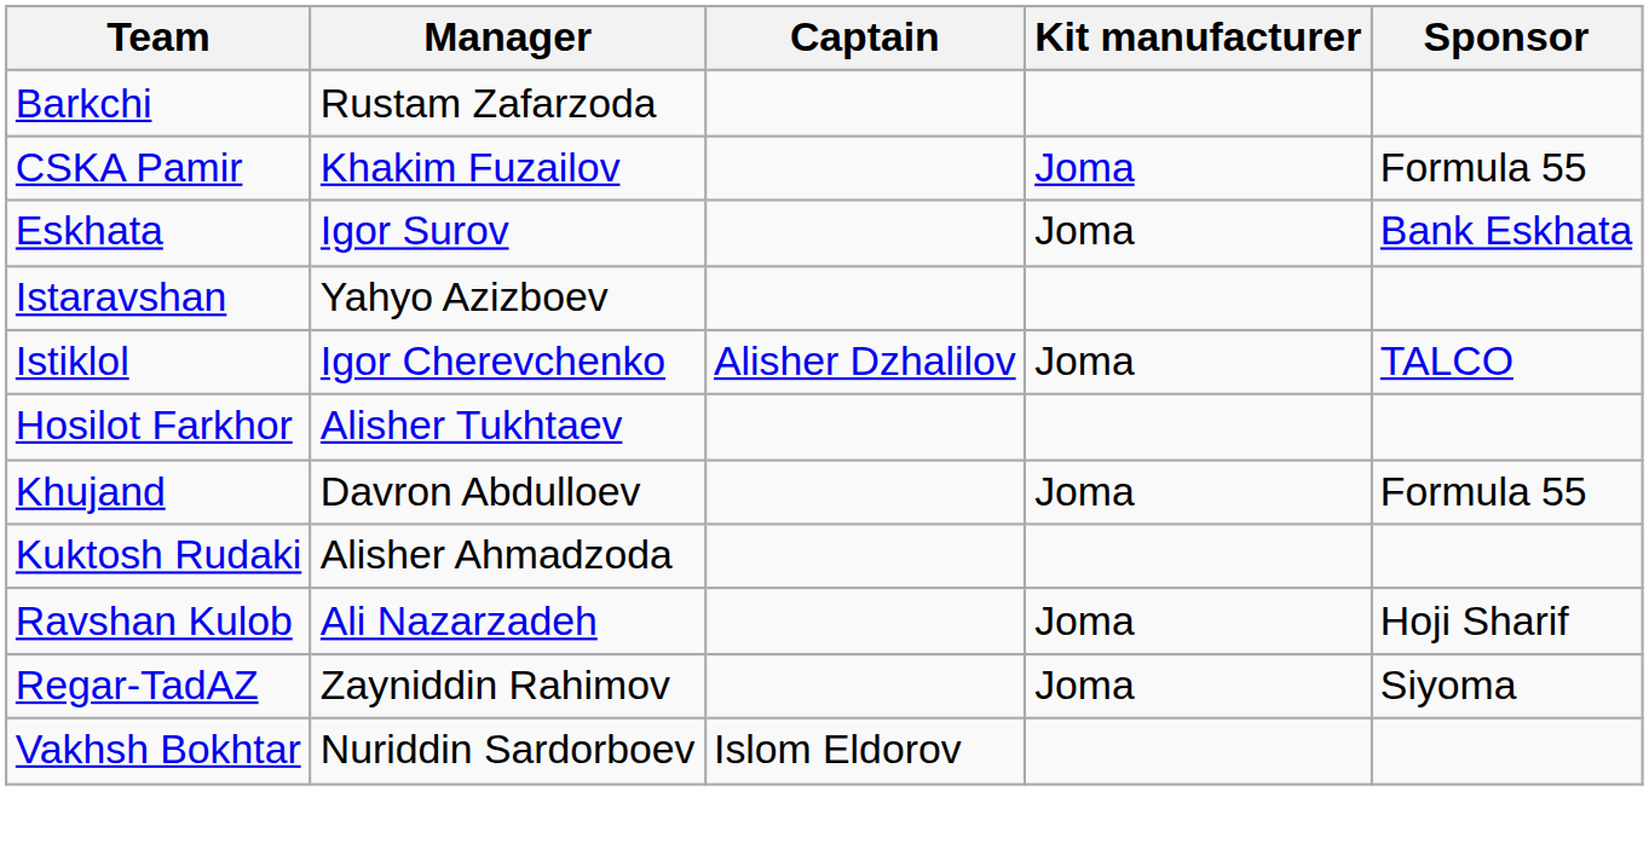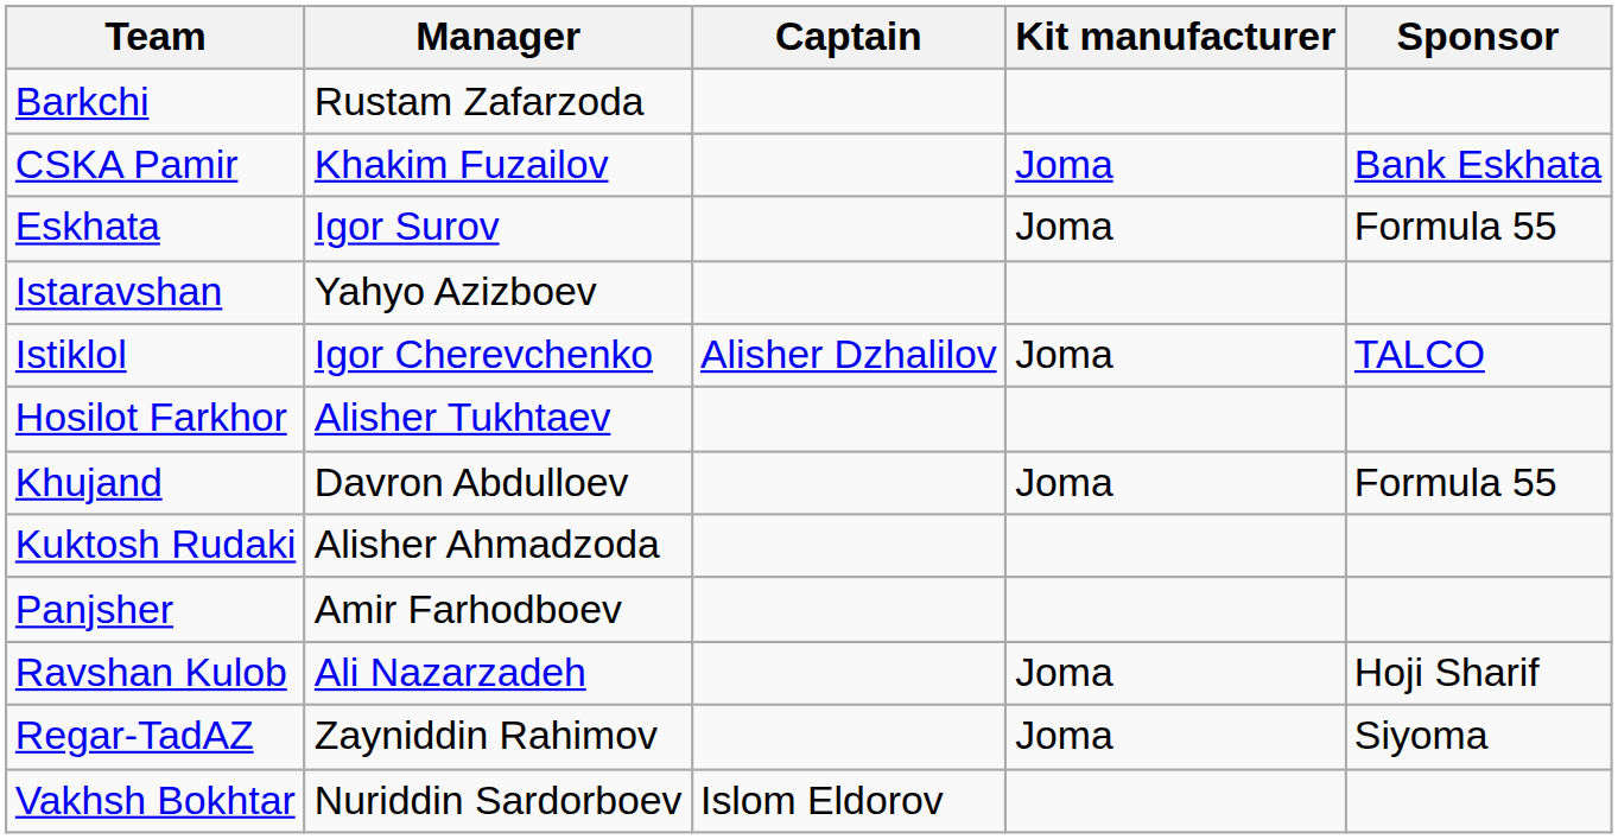 <table class="wikitable sortable" style="text-align: left;">
 <tr>
 <th>Team</th>
 <th>Manager</th>
 <th>Captain</th>
 <th>Kit manufacturer</th>
 <th>Sponsor</th>
 </tr>
 <tr>
 <td><a href='#'>Barkchi</a></td>
 <td> Rustam Zafarzoda</td>
 <td></td>
 <td></td>
 <td></td>
 </tr>
 <tr>
 <td><a href='#'>CSKA Pamir</a></td>
 <td> <a href='#'>Khakim Fuzailov</a></td>
 <td></td>
 <td><a href='#'>Joma</a></td>
-<td>Formula 55</td>
+<td><a href='#'>Bank Eskhata</a></td>
 </tr>
 <tr>
 <td><a href='#'>Eskhata</a></td>
 <td> <a href='#'>Igor Surov</a></td>
 <td></td>
 <td>Joma</td>
-<td><a href='#'>Bank Eskhata</a></td>
+<td>Formula 55</td>
 </tr>
 <tr>
 <td><a href='#'>Istaravshan</a></td>
 <td> Yahyo Azizboev</td>
 <td></td>
 <td></td>
 <td></td>
 </tr>
 <tr>
 <td><a href='#'>Istiklol</a></td>
 <td> <a href='#'>Igor Cherevchenko</a></td>
 <td> <a href='#'>Alisher Dzhalilov</a></td>
 <td>Joma</td>
 <td><a href='#'>TALCO</a></td>
 </tr>
 <tr>
 <td><a href='#'>Hosilot Farkhor</a></td>
 <td> <a href='#'>Alisher Tukhtaev</a></td>
 <td></td>
 <td></td>
 <td></td>
 </tr>
 <tr>
 <td><a href='#'>Khujand</a></td>
 <td> Davron Abdulloev</td>
 <td></td>
 <td>Joma</td>
 <td>Formula 55</td>
 </tr>
 <tr>
 <td><a href='#'>Kuktosh Rudaki</a></td>
 <td> Alisher Ahmadzoda</td>
 <td></td>
 <td></td>
 <td></td>
 </tr>
 <tr>
+<td><a href='#'>Panjsher</a></td>
+<td> Amir Farhodboev</td>
+<td></td>
+<td></td>
+<td></td>
+</tr>
+<tr>
 <td><a href='#'>Ravshan Kulob</a></td>
 <td>  <a href='#'>Ali Nazarzadeh</a></td>
 <td></td>
 <td>Joma</td>
 <td>Hoji Sharif</td>
 </tr>
 <tr>
 <td><a href='#'>Regar-TadAZ</a></td>
 <td> Zayniddin Rahimov</td>
 <td></td>
 <td>Joma</td>
 <td>Siyoma</td>
 </tr>
 <tr>
 <td><a href='#'>Vakhsh Bokhtar</a></td>
 <td> Nuriddin Sardorboev</td>
 <td> Islom Eldorov</td>
 <td></td>
 <td></td>
 </tr>
 </table>
